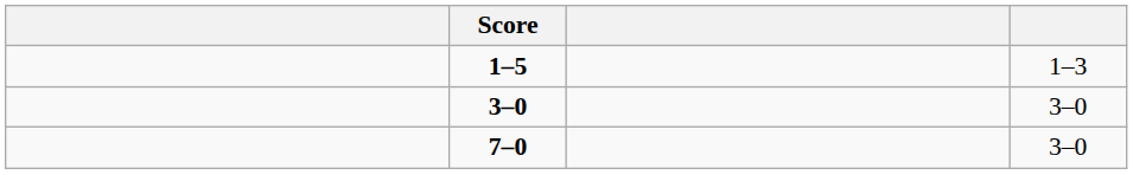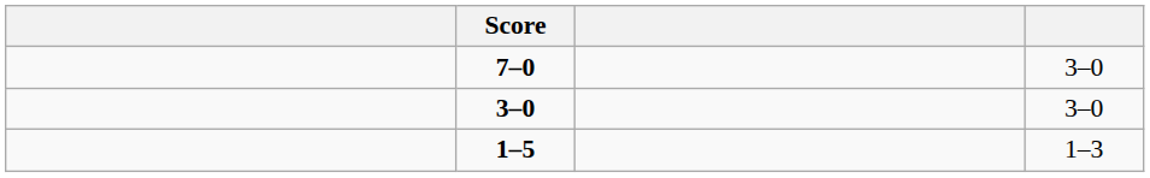 <table class="wikitable" style="text-align: center; ">
 <tr>
 <th align="right" width="270"></th>
 <th width="65">Score</th>
 <th align="left" width="270"></th>
 <th width="65"></th>
 </tr>
 <tr>
+<td align="left"><strong></strong></td>
+<td><strong>7–0</strong></td>
 <td align="left"></td>
-<td><strong>1–5</strong></td>
-<td align="left"><strong></strong></td>
-<td>1–3 <strong></strong></td>
+<td>3–0 <strong></strong></td>
 </tr>
 <tr>
 <td align="left"><strong></strong></td>
 <td><strong>3–0</strong></td>
 <td align="left"></td>
 <td>3–0 <strong></strong></td>
 </tr>
 <tr>
+<td align="left"></td>
+<td><strong>1–5</strong></td>
 <td align="left"><strong></strong></td>
-<td><strong>7–0</strong></td>
-<td align="left"></td>
-<td>3–0 <strong></strong></td>
+<td>1–3 <strong></strong></td>
 </tr>
 </table>
